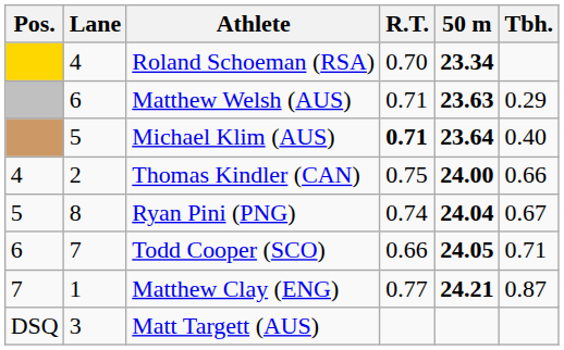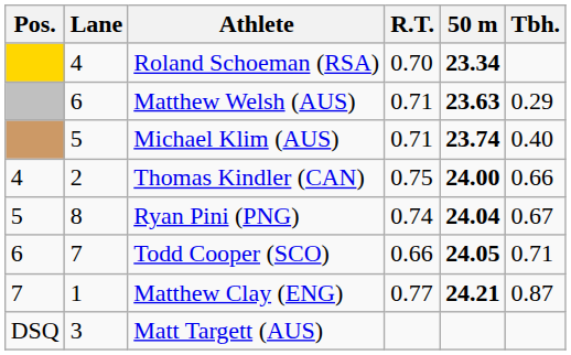 <table class="wikitable">
 <tr>
 <th>Pos.</th>
 <th>Lane</th>
 <th>Athlete</th>
 <th>R.T.</th>
 <th>50 m</th>
 <th>Tbh.</th>
 </tr>
 <tr>
 <td style="text-align:center;background-color:gold;"></td>
 <td>4</td>
 <td> <a href='#'>Roland Schoeman</a> (<a href='#'>RSA</a>)</td>
 <td>0.70</td>
 <td><strong>23.34</strong></td>
 <td> </td>
 </tr>
 <tr>
 <td style="text-align:center;background-color:silver;"></td>
 <td>6</td>
 <td> <a href='#'>Matthew Welsh</a> (<a href='#'>AUS</a>)</td>
 <td>0.71</td>
 <td><strong>23.63</strong></td>
 <td>0.29</td>
 </tr>
 <tr>
 <td style="text-align:center;background-color:#cc9966;"></td>
 <td>5</td>
 <td> <a href='#'>Michael Klim</a> (<a href='#'>AUS</a>)</td>
-<td><strong>0.71</strong></td>
-<td><strong>23.64</strong></td>
+<td>0.71</td>
+<td><strong>23.74</strong></td>
 <td>0.40</td>
 </tr>
 <tr>
 <td>4</td>
 <td>2</td>
 <td> <a href='#'>Thomas Kindler</a> (<a href='#'>CAN</a>)</td>
 <td>0.75</td>
 <td><strong>24.00</strong></td>
 <td>0.66</td>
 </tr>
 <tr>
 <td>5</td>
 <td>8</td>
 <td> <a href='#'>Ryan Pini</a> (<a href='#'>PNG</a>)</td>
 <td>0.74</td>
 <td><strong>24.04</strong></td>
 <td>0.67</td>
 </tr>
 <tr>
 <td>6</td>
 <td>7</td>
 <td> <a href='#'>Todd Cooper</a> (<a href='#'>SCO</a>)</td>
 <td>0.66</td>
 <td><strong>24.05</strong></td>
 <td>0.71</td>
 </tr>
 <tr>
 <td>7</td>
 <td>1</td>
 <td> <a href='#'>Matthew Clay</a> (<a href='#'>ENG</a>)</td>
 <td>0.77</td>
 <td><strong>24.21</strong></td>
 <td>0.87</td>
 </tr>
 <tr>
 <td>DSQ</td>
 <td>3</td>
 <td> <a href='#'>Matt Targett</a> (<a href='#'>AUS</a>)</td>
 <td> </td>
 <td><strong> </strong></td>
 <td> </td>
 </tr>
 </table>
